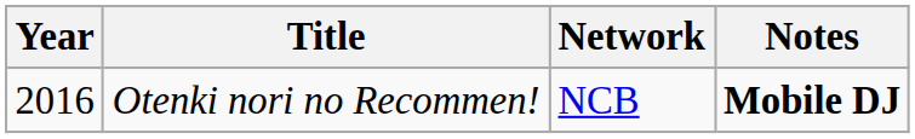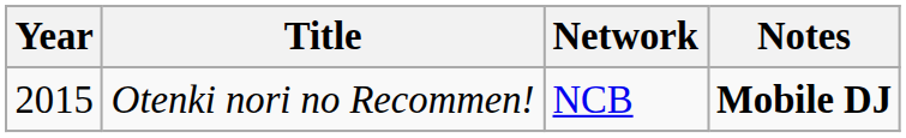 <table class="wikitable">
 <tr>
 <th>Year</th>
 <th>Title</th>
 <th>Network</th>
 <th>Notes</th>
 </tr>
 <tr>
-<td>2016</td>
+<td>2015</td>
 <td><em>Otenki nori no Recommen!</em></td>
 <td><a href='#'>NCB</a></td>
 <td><strong>Mobile DJ</strong></td>
 </tr>
 </table>
